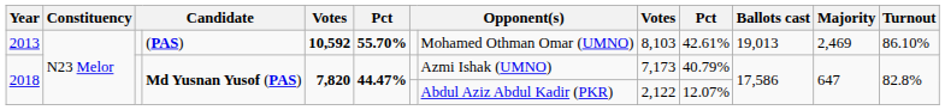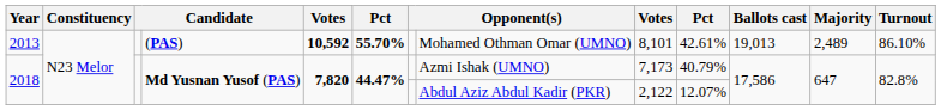 <table class="wikitable" style="margin:0.5em ; font-size:95%">
 <tr>
 <th>Year</th>
 <th>Constituency</th>
 <th colspan=2>Candidate</th>
 <th>Votes</th>
 <th>Pct</th>
 <th colspan=2>Opponent(s)</th>
 <th>Votes</th>
 <th>Pct</th>
 <th>Ballots cast</th>
 <th>Majority</th>
 <th>Turnout</th>
 </tr>
 <tr>
 <td><a href='#'>2013</a></td>
 <td rowspan=3>N23 <a href='#'>Melor</a></td>
 <td></td>
 <td> (<a href='#'><strong>PAS</strong></a>)</td>
 <td align="right"><strong>10,592</strong></td>
 <td><strong>55.70%</strong></td>
 <td></td>
 <td>Mohamed Othman Omar (<a href='#'>UMNO</a>)</td>
-<td align="right">8,103</td>
+<td align="right">8,101</td>
 <td>42.61%</td>
 <td>19,013</td>
-<td>2,469</td>
+<td>2,489</td>
 <td>86.10%</td>
 </tr>
 <tr>
 <td rowspan=2><a href='#'>2018</a></td>
 <td rowspan=2 ></td>
 <td rowspan=2><strong>Md Yusnan Yusof</strong> (<a href='#'><strong>PAS</strong></a>)</td>
 <td rowspan=2 align="right"><strong>7,820</strong></td>
 <td rowspan=2><strong>44.47%</strong></td>
 <td></td>
 <td>Azmi Ishak (<a href='#'>UMNO</a>)</td>
 <td align="right">7,173</td>
 <td>40.79%</td>
 <td rowspan=2>17,586</td>
 <td rowspan=2>647</td>
 <td rowspan=2>82.8%</td>
 </tr>
 <tr>
 <td></td>
 <td><a href='#'>Abdul Aziz Abdul Kadir</a> (<a href='#'>PKR</a>)</td>
 <td align="right">2,122</td>
 <td>12.07%</td>
 </tr>
 </table>
